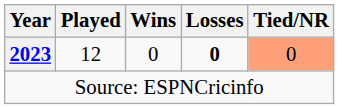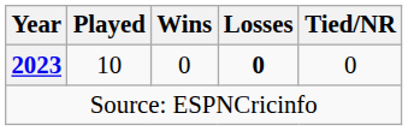 <table class="wikitable" style="text-align:center;">
 <tr>
 <th>Year</th>
 <th>Played</th>
 <th>Wins</th>
 <th>Losses</th>
 <th>Tied/NR</th>
 </tr>
 <tr>
 <th><a href='#'>2023</a></th>
-<td>12</td>
+<td>10</td>
 <td>0</td>
 <td><strong>0</strong></td>
-<td style="background: lightsalmon;">0</td>
+<td>0</td>
 </tr>
 <tr>
 <td colspan="5">Source: ESPNCricinfo</td>
 </tr>
 </table>
